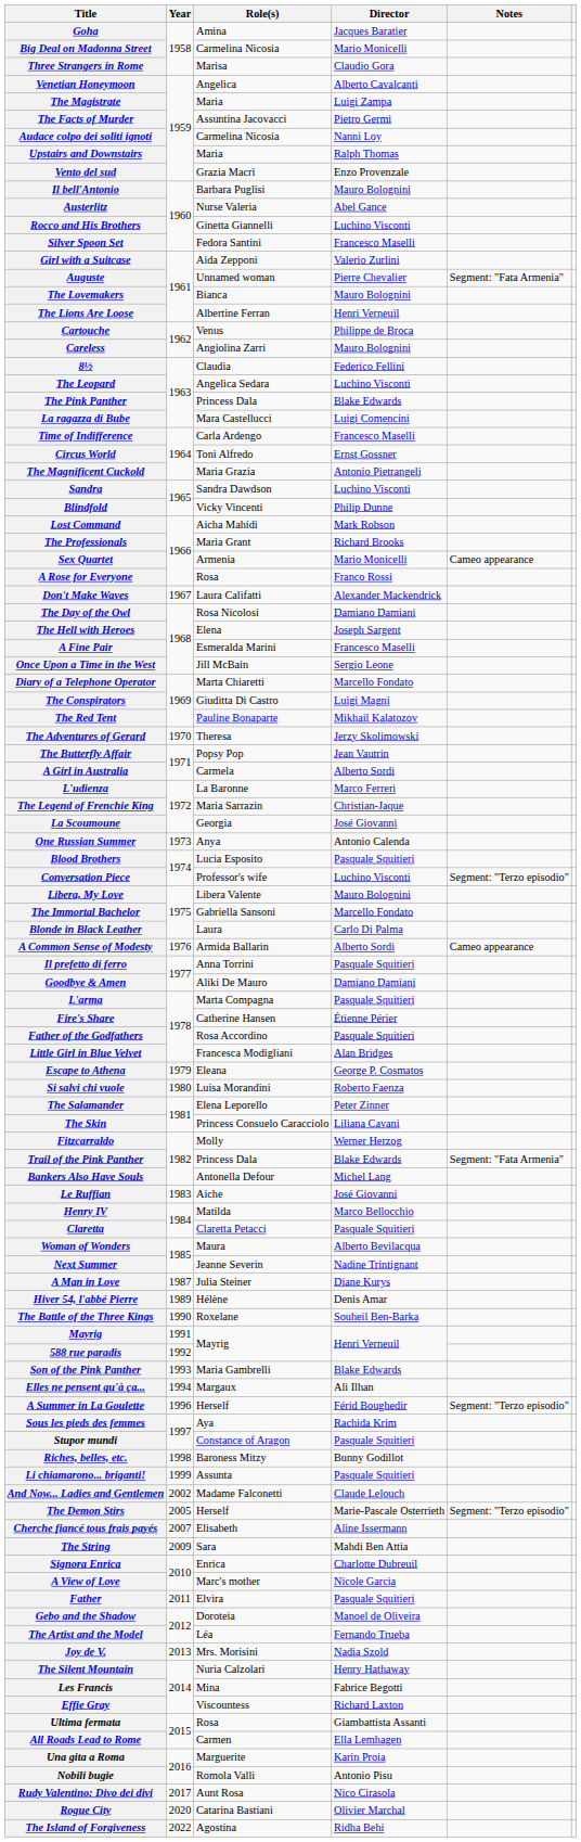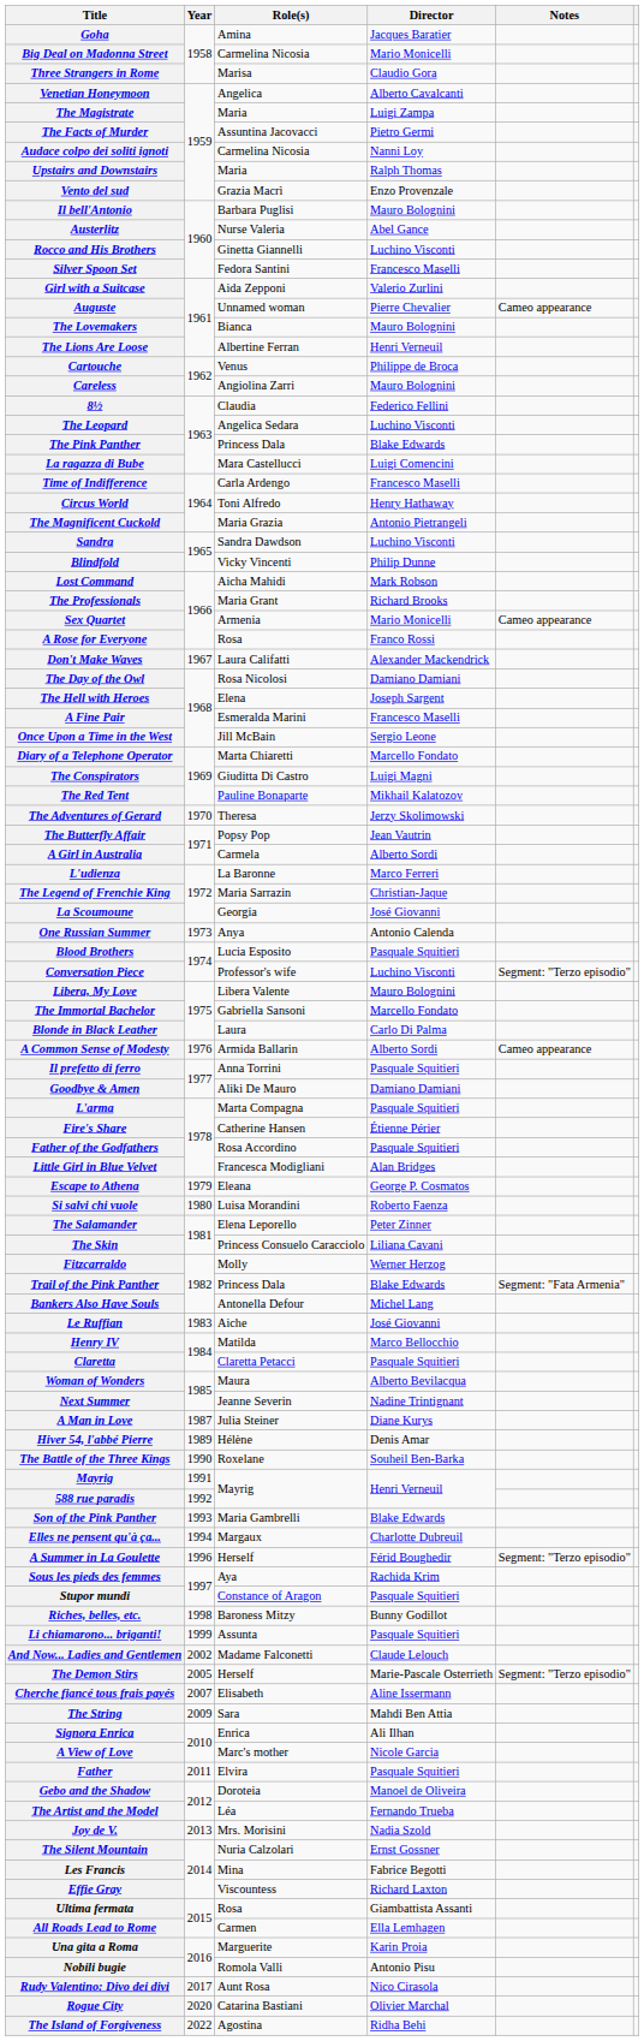 <table class="wikitable plainrowheaders sortable">
 <tr>
 <th scope="col">Title</th>
 <th scope="col">Year</th>
 <th scope="col">Role(s)</th>
 <th scope="col">Director</th>
 <th scope="col" class="unsortable">Notes</th>
 <th scope="col" class="unsortable"></th>
 </tr>
 <tr>
 <th scope="row"><em><a href='#'>Goha</a></em></th>
 <td rowspan="3">1958</td>
 <td>Amina</td>
 <td><a href='#'>Jacques Baratier</a></td>
 <td align="center"></td>
 <td></td>
 </tr>
 <tr>
 <th scope="row"><em><a href='#'>Big Deal on Madonna Street</a></em></th>
 <td>Carmelina Nicosia</td>
 <td><a href='#'>Mario Monicelli</a></td>
 <td align="center"></td>
 <td></td>
 </tr>
 <tr>
 <th scope="row"><em><a href='#'>Three Strangers in Rome</a></em></th>
 <td>Marisa</td>
 <td><a href='#'>Claudio Gora</a></td>
 <td align="center"></td>
 <td></td>
 </tr>
 <tr>
 <th scope="row"><em><a href='#'>Venetian Honeymoon</a></em></th>
 <td rowspan="6">1959</td>
 <td>Angelica</td>
 <td><a href='#'>Alberto Cavalcanti</a></td>
 <td align="center"></td>
 <td></td>
 </tr>
 <tr>
 <th scope="row"><em><a href='#'>The Magistrate</a></em></th>
 <td>Maria</td>
 <td><a href='#'>Luigi Zampa</a></td>
 <td align="center"></td>
 <td></td>
 </tr>
 <tr>
 <th scope="row"><em><a href='#'>The Facts of Murder</a></em></th>
 <td>Assuntina Jacovacci</td>
 <td><a href='#'>Pietro Germi</a></td>
 <td align="center"></td>
 <td></td>
 </tr>
 <tr>
 <th scope="row"><em><a href='#'>Audace colpo dei soliti ignoti</a></em></th>
 <td>Carmelina Nicosia</td>
 <td><a href='#'>Nanni Loy</a></td>
 <td align="center"></td>
 <td></td>
 </tr>
 <tr>
 <th scope="row"><em><a href='#'>Upstairs and Downstairs</a></em></th>
 <td>Maria</td>
 <td><a href='#'>Ralph Thomas</a></td>
 <td align="center"></td>
 <td></td>
 </tr>
 <tr>
 <th scope="row"><em><a href='#'>Vento del sud</a></em></th>
 <td>Grazia Macrì</td>
 <td>Enzo Provenzale</td>
 <td align="center"></td>
 <td></td>
 </tr>
 <tr>
 <th scope="row"><em><a href='#'>Il bell'Antonio</a></em></th>
 <td rowspan="4">1960</td>
 <td>Barbara Puglisi</td>
 <td><a href='#'>Mauro Bolognini</a></td>
 <td align="center"></td>
 <td></td>
 </tr>
 <tr>
 <th scope="row"><em><a href='#'>Austerlitz</a></em></th>
 <td>Nurse Valeria</td>
 <td><a href='#'>Abel Gance</a></td>
 <td align="center"></td>
 <td></td>
 </tr>
 <tr>
 <th scope="row"><em><a href='#'>Rocco and His Brothers</a></em></th>
 <td>Ginetta Giannelli</td>
 <td><a href='#'>Luchino Visconti</a></td>
 <td align="center"></td>
 <td></td>
 </tr>
 <tr>
 <th scope="row"><em><a href='#'>Silver Spoon Set</a></em></th>
 <td>Fedora Santini</td>
 <td><a href='#'>Francesco Maselli</a></td>
 <td align="center"></td>
 <td></td>
 </tr>
 <tr>
 <th scope="row"><em><a href='#'>Girl with a Suitcase</a></em></th>
 <td rowspan="4">1961</td>
 <td>Aida Zepponi</td>
 <td><a href='#'>Valerio Zurlini</a></td>
 <td align="center"></td>
 <td></td>
 </tr>
 <tr>
 <th scope="row"><em><a href='#'>Auguste</a></em></th>
 <td>Unnamed woman</td>
 <td><a href='#'>Pierre Chevalier</a></td>
-<td>Segment: "Fata Armenia"</td>
+<td>Cameo appearance</td>
 <td align="center"></td>
 </tr>
 <tr>
 <th scope="row"><em><a href='#'>The Lovemakers</a></em></th>
 <td>Bianca</td>
 <td><a href='#'>Mauro Bolognini</a></td>
 <td align="center"></td>
 <td></td>
 </tr>
 <tr>
 <th scope="row"><em><a href='#'>The Lions Are Loose</a></em></th>
 <td>Albertine Ferran</td>
 <td><a href='#'>Henri Verneuil</a></td>
 <td align="center"></td>
 <td></td>
 </tr>
 <tr>
 <th scope="row"><em><a href='#'>Cartouche</a></em></th>
 <td rowspan="2">1962</td>
 <td>Venus</td>
 <td><a href='#'>Philippe de Broca</a></td>
 <td align="center"></td>
 <td></td>
 </tr>
 <tr>
 <th scope="row"><em><a href='#'>Careless</a></em></th>
 <td>Angiolina Zarri</td>
 <td><a href='#'>Mauro Bolognini</a></td>
 <td align="center"></td>
 <td></td>
 </tr>
 <tr>
 <th scope="row"><em><a href='#'>8½</a></em></th>
 <td rowspan="4">1963</td>
 <td>Claudia</td>
 <td><a href='#'>Federico Fellini</a></td>
 <td></td>
 <td align="center"></td>
 </tr>
 <tr>
 <th scope="row"><em><a href='#'>The Leopard</a></em></th>
 <td>Angelica Sedara</td>
 <td><a href='#'>Luchino Visconti</a></td>
 <td></td>
 <td align="center"></td>
 </tr>
 <tr>
 <th scope="row"><em><a href='#'>The Pink Panther</a></em></th>
 <td>Princess Dala</td>
 <td><a href='#'>Blake Edwards</a></td>
 <td></td>
 <td align="center"></td>
 </tr>
 <tr>
 <th scope="row"><em><a href='#'>La ragazza di Bube</a></em></th>
 <td>Mara Castellucci</td>
 <td><a href='#'>Luigi Comencini</a></td>
 <td align="center"></td>
 <td></td>
 </tr>
 <tr>
 <th scope="row"><em><a href='#'>Time of Indifference</a></em></th>
 <td rowspan="3">1964</td>
 <td>Carla Ardengo</td>
 <td><a href='#'>Francesco Maselli</a></td>
 <td align="center"></td>
 <td></td>
 </tr>
 <tr>
 <th scope="row"><em><a href='#'>Circus World</a></em></th>
 <td>Toni Alfredo</td>
-<td><a href='#'>Ernst Gossner</a></td>
+<td><a href='#'>Henry Hathaway</a></td>
 <td align="center"></td>
 <td></td>
 </tr>
 <tr>
 <th scope="row"><em><a href='#'>The Magnificent Cuckold</a></em></th>
 <td>Maria Grazia</td>
 <td><a href='#'>Antonio Pietrangeli</a></td>
 <td align="center"></td>
 <td></td>
 </tr>
 <tr>
 <th scope="row"><em><a href='#'>Sandra</a></em></th>
 <td rowspan="2">1965</td>
 <td>Sandra Dawdson</td>
 <td><a href='#'>Luchino Visconti</a></td>
 <td align="center"></td>
 <td></td>
 </tr>
 <tr>
 <th scope="row"><em><a href='#'>Blindfold</a></em></th>
 <td>Vicky Vincenti</td>
 <td><a href='#'>Philip Dunne</a></td>
 <td align="center"></td>
 <td></td>
 </tr>
 <tr>
 <th scope="row"><em><a href='#'>Lost Command</a></em></th>
 <td rowspan="4">1966</td>
 <td>Aicha Mahidi</td>
 <td><a href='#'>Mark Robson</a></td>
 <td align="center"></td>
 <td></td>
 </tr>
 <tr>
 <th scope="row"><em><a href='#'>The Professionals</a></em></th>
 <td>Maria Grant</td>
 <td><a href='#'>Richard Brooks</a></td>
 <td align="center"></td>
 <td></td>
 </tr>
 <tr>
 <th scope="row"><em><a href='#'>Sex Quartet</a></em></th>
 <td>Armenia</td>
 <td><a href='#'>Mario Monicelli</a></td>
 <td>Cameo appearance</td>
 <td align="center"></td>
 </tr>
 <tr>
 <th scope="row"><em><a href='#'>A Rose for Everyone</a></em></th>
 <td>Rosa</td>
 <td><a href='#'>Franco Rossi</a></td>
 <td align="center"></td>
 <td></td>
 </tr>
 <tr>
 <th scope="row"><em><a href='#'>Don't Make Waves</a></em></th>
 <td>1967</td>
 <td>Laura Califatti</td>
 <td><a href='#'>Alexander Mackendrick</a></td>
 <td align="center"></td>
 <td></td>
 </tr>
 <tr>
 <th scope="row"><em><a href='#'>The Day of the Owl</a></em></th>
 <td rowspan="4">1968</td>
 <td>Rosa Nicolosi</td>
 <td><a href='#'>Damiano Damiani</a></td>
 <td align="center"></td>
 <td></td>
 </tr>
 <tr>
 <th scope="row"><em><a href='#'>The Hell with Heroes</a></em></th>
 <td>Elena</td>
 <td><a href='#'>Joseph Sargent</a></td>
 <td align="center"></td>
 <td></td>
 </tr>
 <tr>
 <th scope="row"><em><a href='#'>A Fine Pair</a></em></th>
 <td>Esmeralda Marini</td>
 <td><a href='#'>Francesco Maselli</a></td>
 <td align="center"></td>
 <td></td>
 </tr>
 <tr>
 <th scope="row"><em><a href='#'>Once Upon a Time in the West</a></em></th>
 <td>Jill McBain</td>
 <td><a href='#'>Sergio Leone</a></td>
 <td></td>
 <td align="center"></td>
 </tr>
 <tr>
 <th scope="row"><em><a href='#'>Diary of a Telephone Operator</a></em></th>
 <td rowspan="3">1969</td>
 <td>Marta Chiaretti</td>
 <td><a href='#'>Marcello Fondato</a></td>
 <td align="center"></td>
 <td></td>
 </tr>
 <tr>
 <th scope="row"><em><a href='#'>The Conspirators</a></em></th>
 <td>Giuditta Di Castro</td>
 <td><a href='#'>Luigi Magni</a></td>
 <td align="center"></td>
 <td></td>
 </tr>
 <tr>
 <th scope="row"><em><a href='#'>The Red Tent</a></em></th>
 <td><a href='#'>Pauline Bonaparte</a></td>
 <td><a href='#'>Mikhail Kalatozov</a></td>
 <td align="center"></td>
 <td></td>
 </tr>
 <tr>
 <th scope="row"><em><a href='#'>The Adventures of Gerard</a></em></th>
 <td>1970</td>
 <td>Theresa</td>
 <td><a href='#'>Jerzy Skolimowski</a></td>
 <td align="center"></td>
 <td></td>
 </tr>
 <tr>
 <th scope="row"><em><a href='#'>The Butterfly Affair</a></em></th>
 <td rowspan="2">1971</td>
 <td>Popsy Pop</td>
 <td><a href='#'>Jean Vautrin</a></td>
 <td align="center"></td>
 <td></td>
 </tr>
 <tr>
 <th scope="row"><em><a href='#'>A Girl in Australia</a></em></th>
 <td>Carmela</td>
 <td><a href='#'>Alberto Sordi</a></td>
 <td align="center"></td>
 <td></td>
 </tr>
 <tr>
 <th scope="row"><em><a href='#'>L'udienza</a></em></th>
 <td rowspan="3">1972</td>
 <td>La Baronne</td>
 <td><a href='#'>Marco Ferreri</a></td>
 <td align="center"></td>
 <td></td>
 </tr>
 <tr>
 <th scope="row"><em><a href='#'>The Legend of Frenchie King</a></em></th>
 <td>Maria Sarrazin</td>
 <td><a href='#'>Christian-Jaque</a></td>
 <td align="center"></td>
 <td></td>
 </tr>
 <tr>
 <th scope="row"><em><a href='#'>La Scoumoune</a></em></th>
 <td>Georgia</td>
 <td><a href='#'>José Giovanni</a></td>
 <td align="center"></td>
 <td></td>
 </tr>
 <tr>
 <th scope="row"><em><a href='#'>One Russian Summer</a></em></th>
 <td>1973</td>
 <td>Anya</td>
 <td>Antonio Calenda</td>
 <td align="center"></td>
 <td></td>
 </tr>
 <tr>
 <th scope="row"><em><a href='#'>Blood Brothers</a></em></th>
 <td rowspan="2">1974</td>
 <td>Lucia Esposito</td>
 <td><a href='#'>Pasquale Squitieri</a></td>
 <td align="center"></td>
 <td></td>
 </tr>
 <tr>
 <th scope="row"><em><a href='#'>Conversation Piece</a></em></th>
 <td>Professor's wife</td>
 <td><a href='#'>Luchino Visconti</a></td>
 <td>Segment: "Terzo episodio"</td>
 <td align="center"></td>
 </tr>
 <tr>
 <th scope="row"><em><a href='#'>Libera, My Love</a></em></th>
 <td rowspan="3">1975</td>
 <td>Libera Valente</td>
 <td><a href='#'>Mauro Bolognini</a></td>
 <td align="center"></td>
 <td></td>
 </tr>
 <tr>
 <th scope="row"><em><a href='#'>The Immortal Bachelor</a></em></th>
 <td>Gabriella Sansoni</td>
 <td><a href='#'>Marcello Fondato</a></td>
 <td align="center"></td>
 <td></td>
 </tr>
 <tr>
 <th scope="row"><em><a href='#'>Blonde in Black Leather</a></em></th>
 <td>Laura</td>
 <td><a href='#'>Carlo Di Palma</a></td>
 <td align="center"></td>
 <td></td>
 </tr>
 <tr>
 <th scope="row"><em><a href='#'>A Common Sense of Modesty</a></em></th>
 <td>1976</td>
 <td>Armida Ballarin</td>
 <td><a href='#'>Alberto Sordi</a></td>
 <td>Cameo appearance</td>
 <td align="center"></td>
 </tr>
 <tr>
 <th scope="row"><em><a href='#'>Il prefetto di ferro</a></em></th>
 <td rowspan="2">1977</td>
 <td>Anna Torrini</td>
 <td><a href='#'>Pasquale Squitieri</a></td>
 <td align="center"></td>
 <td></td>
 </tr>
 <tr>
 <th scope="row"><em><a href='#'>Goodbye & Amen</a></em></th>
 <td>Aliki De Mauro</td>
 <td><a href='#'>Damiano Damiani</a></td>
 <td align="center"></td>
 <td></td>
 </tr>
 <tr>
 <th scope="row"><em><a href='#'>L'arma</a></em></th>
 <td rowspan="4">1978</td>
 <td>Marta Compagna</td>
 <td><a href='#'>Pasquale Squitieri</a></td>
 <td align="center"></td>
 <td></td>
 </tr>
 <tr>
 <th scope="row"><em><a href='#'>Fire's Share</a></em></th>
 <td>Catherine Hansen</td>
 <td><a href='#'>Étienne Périer</a></td>
 <td align="center"></td>
 <td></td>
 </tr>
 <tr>
 <th scope="row"><em><a href='#'>Father of the Godfathers</a></em></th>
 <td>Rosa Accordino</td>
 <td><a href='#'>Pasquale Squitieri</a></td>
 <td align="center"></td>
 <td></td>
 </tr>
 <tr>
 <th scope="row"><em><a href='#'>Little Girl in Blue Velvet</a></em></th>
 <td>Francesca Modigliani</td>
 <td><a href='#'>Alan Bridges</a></td>
 <td align="center"></td>
 <td></td>
 </tr>
 <tr>
 <th scope="row"><em><a href='#'>Escape to Athena</a></em></th>
 <td>1979</td>
 <td>Eleana</td>
 <td><a href='#'>George P. Cosmatos</a></td>
 <td align="center"></td>
 <td></td>
 </tr>
 <tr>
 <th scope="row"><em><a href='#'>Si salvi chi vuole</a></em></th>
 <td>1980</td>
 <td>Luisa Morandini</td>
 <td><a href='#'>Roberto Faenza</a></td>
 <td align="center"></td>
 <td></td>
 </tr>
 <tr>
 <th scope="row"><em><a href='#'>The Salamander</a></em></th>
 <td rowspan="2">1981</td>
 <td>Elena Leporello</td>
 <td><a href='#'>Peter Zinner</a></td>
 <td align="center"></td>
 <td></td>
 </tr>
 <tr>
 <th scope="row"><em><a href='#'>The Skin</a></em></th>
 <td>Princess Consuelo Caracciolo</td>
 <td><a href='#'>Liliana Cavani</a></td>
 <td align="center"></td>
 <td></td>
 </tr>
 <tr>
 <th scope="row"><em><a href='#'>Fitzcarraldo</a></em></th>
 <td rowspan="3">1982</td>
 <td>Molly</td>
 <td><a href='#'>Werner Herzog</a></td>
 <td></td>
 <td align="center"></td>
 </tr>
 <tr>
 <th scope="row"><em><a href='#'>Trail of the Pink Panther</a></em></th>
 <td>Princess Dala</td>
 <td><a href='#'>Blake Edwards</a></td>
 <td>Segment: "Fata Armenia"</td>
 <td align="center"></td>
 </tr>
 <tr>
 <th scope="row"><em><a href='#'>Bankers Also Have Souls</a></em></th>
 <td>Antonella Defour</td>
 <td><a href='#'>Michel Lang</a></td>
 <td align="center"></td>
 <td></td>
 </tr>
 <tr>
 <th scope="row"><em><a href='#'>Le Ruffian</a></em></th>
 <td>1983</td>
 <td>Aiche</td>
 <td><a href='#'>José Giovanni</a></td>
 <td align="center"></td>
 <td></td>
 </tr>
 <tr>
 <th scope="row"><em><a href='#'>Henry IV</a></em></th>
 <td rowspan="2">1984</td>
 <td>Matilda</td>
 <td><a href='#'>Marco Bellocchio</a></td>
 <td align="center"></td>
 <td></td>
 </tr>
 <tr>
 <th scope="row"><em><a href='#'>Claretta</a></em></th>
 <td><a href='#'>Claretta Petacci</a></td>
 <td><a href='#'>Pasquale Squitieri</a></td>
 <td align="center"></td>
 <td></td>
 </tr>
 <tr>
 <th scope="row"><em><a href='#'>Woman of Wonders</a></em></th>
 <td rowspan="2">1985</td>
 <td>Maura</td>
 <td><a href='#'>Alberto Bevilacqua</a></td>
 <td align="center"></td>
 <td></td>
 </tr>
 <tr>
 <th scope="row"><em><a href='#'>Next Summer</a></em></th>
 <td>Jeanne Severin</td>
 <td><a href='#'>Nadine Trintignant</a></td>
 <td align="center"></td>
 <td></td>
 </tr>
 <tr>
 <th scope="row"><em><a href='#'>A Man in Love</a></em></th>
 <td>1987</td>
 <td>Julia Steiner</td>
 <td><a href='#'>Diane Kurys</a></td>
 <td align="center"></td>
 <td></td>
 </tr>
 <tr>
 <th scope="row"><em><a href='#'>Hiver 54, l'abbé Pierre</a></em></th>
 <td>1989</td>
 <td>Hélène</td>
 <td>Denis Amar</td>
 <td align="center"></td>
 <td></td>
 </tr>
 <tr>
 <th scope="row"><em><a href='#'>The Battle of the Three Kings</a></em></th>
 <td>1990</td>
 <td>Roxelane</td>
 <td><a href='#'>Souheil Ben-Barka</a></td>
 <td align="center"></td>
 <td></td>
 </tr>
 <tr>
 <th scope="row"><em><a href='#'>Mayrig</a></em></th>
 <td>1991</td>
 <td rowspan="2">Mayrig</td>
 <td rowspan="2"><a href='#'>Henri Verneuil</a></td>
 <td align="center"></td>
 <td></td>
 </tr>
 <tr>
 <th scope="row"><em><a href='#'>588 rue paradis</a></em></th>
 <td>1992</td>
 <td align="center"></td>
 <td></td>
 </tr>
 <tr>
 <th scope="row"><em><a href='#'>Son of the Pink Panther</a></em></th>
 <td>1993</td>
 <td>Maria Gambrelli</td>
 <td><a href='#'>Blake Edwards</a></td>
 <td></td>
 <td align="center"></td>
 </tr>
 <tr>
 <th scope="row"><em><a href='#'>Elles ne pensent qu'à ça...</a></em></th>
 <td>1994</td>
 <td>Margaux</td>
-<td>Ali Ilhan</td>
+<td><a href='#'>Charlotte Dubreuil</a></td>
 <td align="center"></td>
 <td></td>
 </tr>
 <tr>
 <th scope="row"><em><a href='#'>A Summer in La Goulette</a></em></th>
 <td>1996</td>
 <td>Herself</td>
 <td><a href='#'>Férid Boughedir</a></td>
 <td>Segment: "Terzo episodio"</td>
 <td align="center"></td>
 </tr>
 <tr>
 <th scope="row"><em><a href='#'>Sous les pieds des femmes</a></em></th>
 <td rowspan="2">1997</td>
 <td>Aya</td>
 <td><a href='#'>Rachida Krim</a></td>
 <td align="center"></td>
 <td></td>
 </tr>
 <tr>
 <th scope="row"><em>Stupor mundi</em></th>
 <td><a href='#'>Constance of Aragon</a></td>
 <td><a href='#'>Pasquale Squitieri</a></td>
 <td align="center"></td>
 <td></td>
 </tr>
 <tr>
 <th scope="row"><em><a href='#'>Riches, belles, etc.</a></em></th>
 <td>1998</td>
 <td>Baroness Mitzy</td>
 <td>Bunny Godillot</td>
 <td align="center"></td>
 <td></td>
 </tr>
 <tr>
 <th scope="row"><em><a href='#'>Li chiamarono... briganti!</a></em></th>
 <td>1999</td>
 <td>Assunta</td>
 <td><a href='#'>Pasquale Squitieri</a></td>
 <td align="center"></td>
 <td></td>
 </tr>
 <tr>
 <th scope="row"><em><a href='#'>And Now... Ladies and Gentlemen</a></em></th>
 <td>2002</td>
 <td>Madame Falconetti</td>
 <td><a href='#'>Claude Lelouch</a></td>
 <td align="center"></td>
 <td></td>
 </tr>
 <tr>
 <th scope="row"><em><a href='#'>The Demon Stirs</a></em></th>
 <td>2005</td>
 <td>Herself</td>
 <td>Marie-Pascale Osterrieth</td>
 <td>Segment: "Terzo episodio"</td>
 <td align="center"></td>
 </tr>
 <tr>
 <th scope="row"><em><a href='#'>Cherche fiancé tous frais payés</a></em></th>
 <td>2007</td>
 <td>Elisabeth</td>
 <td><a href='#'>Aline Issermann</a></td>
 <td align="center"></td>
 <td></td>
 </tr>
 <tr>
 <th scope="row"><em><a href='#'>The String</a></em></th>
 <td>2009</td>
 <td>Sara</td>
 <td>Mahdi Ben Attia</td>
 <td align="center"></td>
 <td></td>
 </tr>
 <tr>
 <th scope="row"><em><a href='#'>Signora Enrica</a></em></th>
 <td rowspan="2">2010</td>
 <td>Enrica</td>
-<td><a href='#'>Charlotte Dubreuil</a></td>
+<td>Ali Ilhan</td>
 <td align="center"></td>
 <td></td>
 </tr>
 <tr>
 <th scope="row"><em><a href='#'>A View of Love</a></em></th>
 <td>Marc's mother</td>
 <td><a href='#'>Nicole Garcia</a></td>
 <td align="center"></td>
 <td></td>
 </tr>
 <tr>
 <th scope="row"><em><a href='#'>Father</a></em></th>
 <td>2011</td>
 <td>Elvira</td>
 <td><a href='#'>Pasquale Squitieri</a></td>
 <td align="center"></td>
 <td></td>
 </tr>
 <tr>
 <th scope="row"><em><a href='#'>Gebo and the Shadow</a></em></th>
 <td rowspan="2">2012</td>
 <td>Doroteia</td>
 <td><a href='#'>Manoel de Oliveira</a></td>
 <td align="center"></td>
 <td></td>
 </tr>
 <tr>
 <th scope="row"><em><a href='#'>The Artist and the Model</a></em></th>
 <td>Léa</td>
 <td><a href='#'>Fernando Trueba</a></td>
 <td align="center"></td>
 <td></td>
 </tr>
 <tr>
 <th scope="row"><em><a href='#'>Joy de V.</a></em></th>
 <td>2013</td>
 <td>Mrs. Morisini</td>
 <td><a href='#'>Nadia Szold</a></td>
 <td align="center"></td>
 <td></td>
 </tr>
 <tr>
 <th scope="row"><em><a href='#'>The Silent Mountain</a></em></th>
 <td rowspan="3">2014</td>
 <td>Nuria Calzolari</td>
-<td><a href='#'>Henry Hathaway</a></td>
+<td><a href='#'>Ernst Gossner</a></td>
 <td align="center"></td>
 <td></td>
 </tr>
 <tr>
 <th scope="row"><em>Les Francis</em></th>
 <td>Mina</td>
 <td>Fabrice Begotti</td>
 <td align="center"></td>
 <td></td>
 </tr>
 <tr>
 <th scope="row"><em><a href='#'>Effie Gray</a></em></th>
 <td>Viscountess</td>
 <td><a href='#'>Richard Laxton</a></td>
 <td></td>
 <td align="center"></td>
 </tr>
 <tr>
 <th scope="row"><em>Ultima fermata</em></th>
 <td rowspan="2">2015</td>
 <td>Rosa</td>
 <td>Giambattista Assanti</td>
 <td align="center"></td>
 <td></td>
 </tr>
 <tr>
 <th scope="row"><em><a href='#'>All Roads Lead to Rome</a></em></th>
 <td>Carmen</td>
 <td><a href='#'>Ella Lemhagen</a></td>
 <td align="center"></td>
 <td></td>
 </tr>
 <tr>
 <th scope="row"><em>Una gita a Roma</em></th>
 <td rowspan="2">2016</td>
 <td>Marguerite</td>
 <td><a href='#'>Karin Proia</a></td>
 <td align="center"></td>
 <td></td>
 </tr>
 <tr>
 <th scope="row"><em>Nobili bugie</em></th>
 <td>Romola Valli</td>
 <td>Antonio Pisu</td>
 <td align="center"></td>
 <td></td>
 </tr>
 <tr>
 <th scope="row"><em><a href='#'>Rudy Valentino: Divo dei divi</a></em></th>
 <td>2017</td>
 <td>Aunt Rosa</td>
 <td><a href='#'>Nico Cirasola</a></td>
 <td align="center"></td>
 <td></td>
 </tr>
 <tr>
 <th scope="row"><em><a href='#'>Rogue City</a></em></th>
 <td>2020</td>
 <td>Catarina Bastiani</td>
 <td><a href='#'>Olivier Marchal</a></td>
 <td></td>
 <td align="center"></td>
 </tr>
 <tr>
 <th scope="row"><em><a href='#'>The Island of Forgiveness</a></em></th>
 <td>2022</td>
 <td>Agostina</td>
 <td><a href='#'>Ridha Behi</a></td>
 <td align="center"></td>
 <td></td>
 </tr>
 </table>
